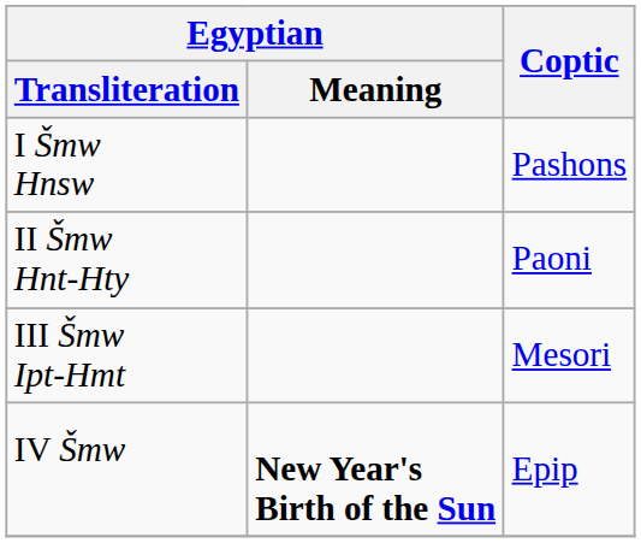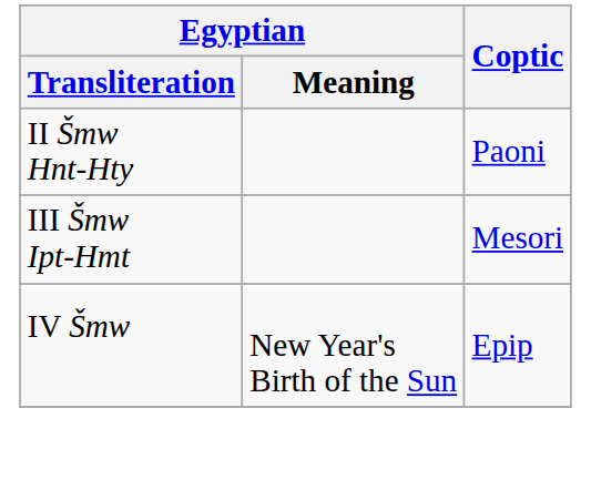 <table class="wikitable" style="margin:1em auto;">
 <tr>
 <th colspan=2><a href='#'>Egyptian</a></th>
 <th rowspan=2><a href='#'>Coptic</a></th>
 </tr>
 <tr>
 <th><a href='#'>Transliteration</a></th>
 <th>Meaning</th>
-</tr>
-<tr>
-<td>I <em>Šmw</em><br><em>Hnsw</em></td>
-<td><br></td>
-<td><a href='#'>Pashons</a></td>
 </tr>
 <tr>
 <td>II <em>Šmw</em><br><em>Hnt-Hty</em></td>
 <td><br></td>
 <td><a href='#'>Paoni</a></td>
 </tr>
 <tr>
 <td>III <em>Šmw</em><br><em>Ipt-Hmt</em></td>
 <td><br></td>
 <td><a href='#'>Mesori</a></td>
 </tr>
 <tr>
 <td>IV <em>Šmw</em><br><em></em><br><em></em></td>
-<td><strong><br>New Year's<br>Birth of the <a href='#'>Sun</a></strong></td>
+<td><br>New Year's<br>Birth of the <a href='#'>Sun</a></td>
 <td><a href='#'>Epip</a></td>
 </tr>
 <tr>
 </tr>
 </table>
